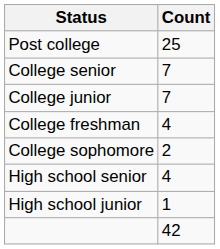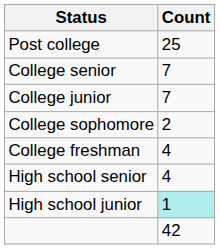 <table class="wikitable">
 <tr>
 <th>Status</th>
 <th>Count</th>
 </tr>
 <tr>
 <td>Post college</td>
 <td>25</td>
 </tr>
 <tr>
 <td>College senior</td>
 <td>7</td>
 </tr>
 <tr>
 <td>College junior</td>
 <td>7</td>
 </tr>
 <tr>
+<td>College sophomore</td>
+<td>2</td>
+</tr>
+<tr>
 <td>College freshman</td>
 <td>4</td>
-</tr>
-<tr>
-<td>College sophomore</td>
-<td>2</td>
 </tr>
 <tr>
 <td>High school senior</td>
 <td>4</td>
 </tr>
 <tr>
 <td>High school junior</td>
-<td>1</td>
+<td style="background: paleturquoise;">1</td>
 </tr>
 <tr>
 <td></td>
 <td>42</td>
 </tr>
 </table>
